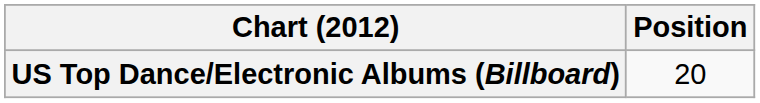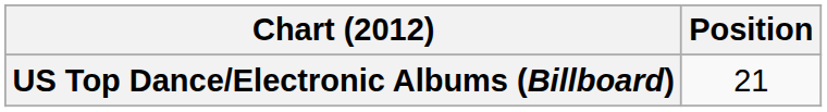 <table class="wikitable plainrowheaders">
 <tr>
 <th scope="col">Chart (2012)</th>
 <th scope="col">Position</th>
 </tr>
 <tr>
 <th scope="row">US Top Dance/Electronic Albums (<em>Billboard</em>)</th>
-<td align="center">20</td>
+<td align="center">21</td>
 </tr>
 </table>
